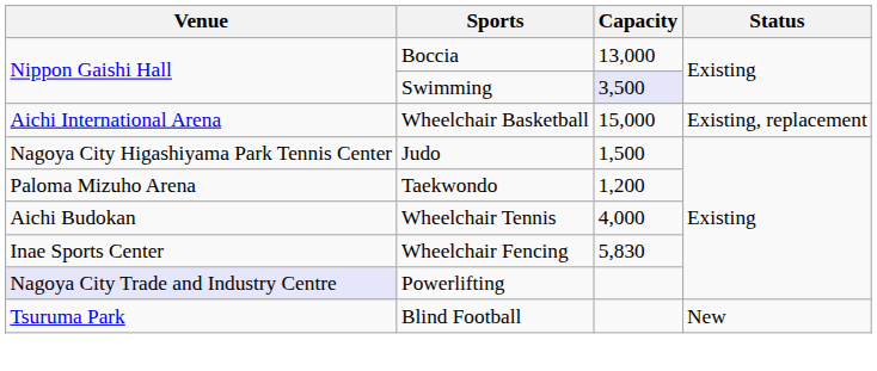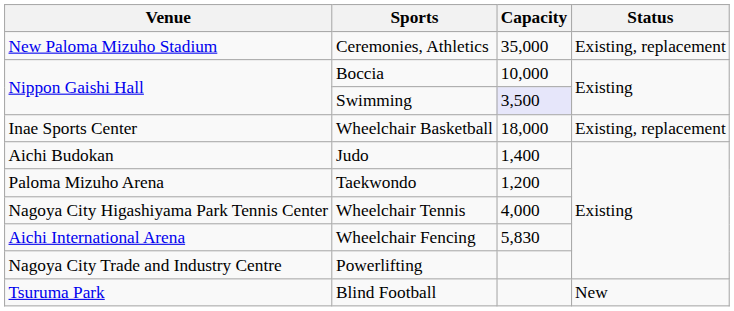 <table class="wikitable sortable">
 <tr>
 <th>Venue</th>
 <th>Sports</th>
 <th>Capacity</th>
 <th>Status</th>
 </tr>
 <tr>
+<td><a href='#'>New Paloma Mizuho Stadium</a></td>
+<td>Ceremonies, Athletics</td>
+<td>35,000</td>
+<td>Existing, replacement</td>
+</tr>
+<tr>
 <td rowspan = "2"><a href='#'>Nippon Gaishi Hall</a></td>
 <td>Boccia</td>
-<td>13,000</td>
+<td>10,000</td>
 <td rowspan = "2">Existing</td>
 </tr>
 <tr>
 <td>Swimming</td>
 <td style="background: lavender;">3,500</td>
 </tr>
 <tr>
-<td><a href='#'>Aichi International Arena</a></td>
+<td>Inae Sports Center</td>
 <td>Wheelchair Basketball</td>
-<td>15,000</td>
+<td>18,000</td>
 <td>Existing, replacement</td>
 </tr>
 <tr>
-<td>Nagoya City Higashiyama Park Tennis Center</td>
+<td>Aichi Budokan</td>
 <td>Judo</td>
-<td>1,500</td>
+<td>1,400</td>
 <td rowspan = "5">Existing</td>
 </tr>
 <tr>
 <td>Paloma Mizuho Arena</td>
 <td>Taekwondo</td>
 <td>1,200</td>
 </tr>
 <tr>
-<td>Aichi Budokan</td>
+<td>Nagoya City Higashiyama Park Tennis Center</td>
 <td>Wheelchair Tennis</td>
 <td>4,000</td>
 </tr>
 <tr>
-<td>Inae Sports Center</td>
+<td><a href='#'>Aichi International Arena</a></td>
 <td>Wheelchair Fencing</td>
 <td>5,830</td>
 </tr>
 <tr>
-<td style="background: lavender;">Nagoya City Trade and Industry Centre</td>
+<td>Nagoya City Trade and Industry Centre</td>
 <td>Powerlifting</td>
 <td></td>
 </tr>
 <tr>
 <td><a href='#'>Tsuruma Park</a></td>
 <td>Blind Football</td>
 <td></td>
 <td>New</td>
 </tr>
 </table>
